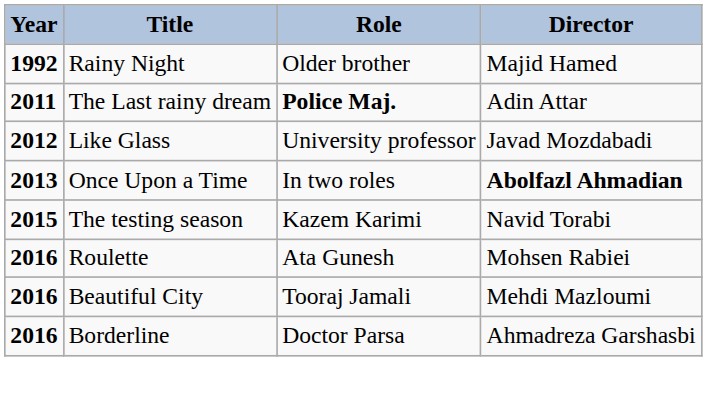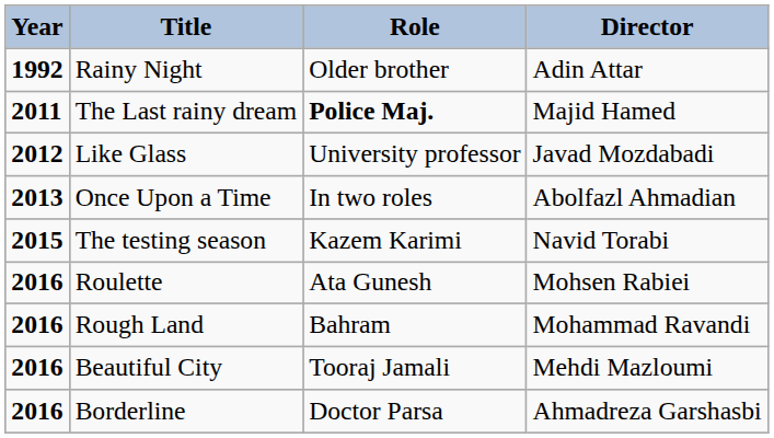 <table class="wikitable" style="font-size:90%">
 <tr style="text-align:center;">
 <th style="background:#B0C4DE;">Year</th>
 <th style="background:#B0C4DE;">Title</th>
 <th style="background:#B0C4DE;">Role</th>
 <th style="background:#B0C4DE;">Director</th>
 </tr>
 <tr>
 <td><strong>1992</strong></td>
 <td>Rainy Night</td>
 <td>Older brother</td>
-<td>Majid Hamed</td>
+<td>Adin Attar</td>
 </tr>
 <tr>
 <td><strong>2011</strong></td>
 <td>The Last rainy dream</td>
 <td><strong>Police Maj.</strong></td>
-<td>Adin Attar</td>
+<td>Majid Hamed</td>
 </tr>
 <tr>
 <td><strong>2012</strong></td>
 <td>Like Glass</td>
 <td>University professor</td>
 <td>Javad Mozdabadi</td>
 </tr>
 <tr>
 <td><strong>2013</strong></td>
 <td>Once Upon a Time</td>
 <td>In two roles</td>
-<td><strong>Abolfazl Ahmadian</strong></td>
+<td>Abolfazl Ahmadian</td>
 </tr>
 <tr>
 <td><strong>2015</strong></td>
 <td>The testing season</td>
 <td>Kazem Karimi</td>
 <td>Navid Torabi</td>
 </tr>
 <tr>
 <td><strong>2016</strong></td>
 <td>Roulette</td>
 <td>Ata Gunesh</td>
 <td>Mohsen Rabiei</td>
 </tr>
 <tr>
 <td><strong>2016</strong></td>
+<td>Rough Land</td>
+<td>Bahram</td>
+<td>Mohammad Ravandi</td>
+</tr>
+<tr>
+<td><strong>2016</strong></td>
 <td>Beautiful City</td>
 <td>Tooraj Jamali</td>
 <td>Mehdi Mazloumi</td>
 </tr>
 <tr>
 <td><strong>2016</strong></td>
 <td>Borderline</td>
 <td>Doctor Parsa</td>
 <td>Ahmadreza Garshasbi</td>
 </tr>
 </table>
